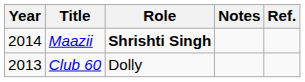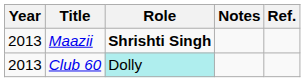 <table class="wikitable sortable">
 <tr>
 <th>Year</th>
 <th>Title</th>
 <th>Role</th>
 <th class="unsortable">Notes</th>
 <th class="unsortable">Ref.</th>
 </tr>
 <tr>
-<td>2014</td>
+<td>2013</td>
 <td><em><a href='#'>Maazii</a></em></td>
 <td><strong>Shrishti Singh</strong></td>
 <td></td>
 <td></td>
 </tr>
 <tr>
 <td>2013</td>
 <td><em><a href='#'>Club 60</a></em></td>
-<td>Dolly</td>
+<td style="background: paleturquoise;">Dolly</td>
 <td></td>
 <td></td>
 </tr>
 </table>
